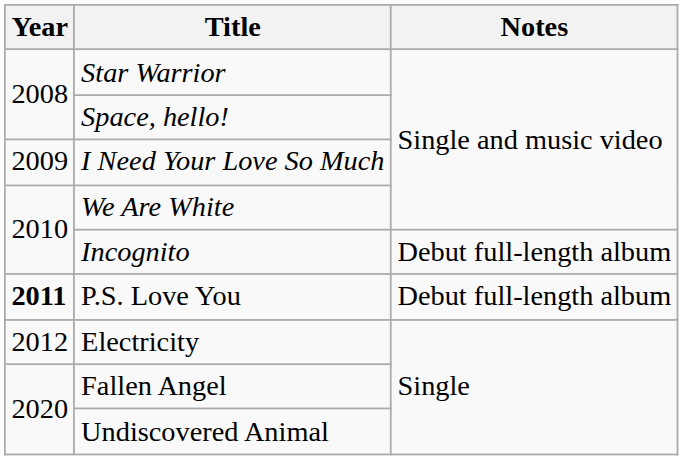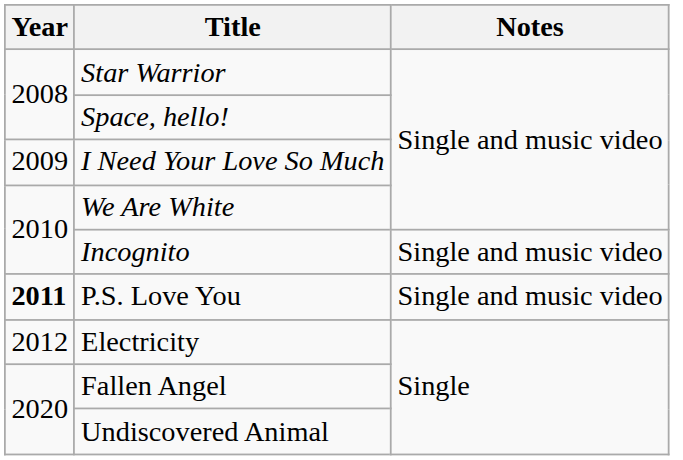 <table class="wikitable">
 <tr>
 <th>Year</th>
 <th>Title</th>
 <th>Notes</th>
 </tr>
 <tr>
 <td rowspan="2">2008</td>
 <td><em>Star Warrior</em></td>
 <td rowspan="4">Single and music video</td>
 </tr>
 <tr>
 <td><em>Space, hello!</em></td>
 </tr>
 <tr>
 <td>2009</td>
 <td><em>I Need Your Love So Much</em></td>
 </tr>
 <tr>
 <td rowspan="2">2010</td>
 <td><em>We Are White</em></td>
 </tr>
 <tr>
 <td><em>Incognito</em></td>
-<td>Debut full-length album</td>
+<td>Single and music video</td>
 </tr>
 <tr>
 <td><strong>2011</strong></td>
 <td>P.S. Love You</td>
-<td>Debut full-length album</td>
+<td>Single and music video</td>
 </tr>
 <tr>
 <td>2012</td>
 <td>Electricity</td>
 <td rowspan="3">Single</td>
 </tr>
 <tr>
 <td rowspan="2">2020</td>
 <td>Fallen Angel</td>
 </tr>
 <tr>
 <td>Undiscovered Animal</td>
 </tr>
 </table>
